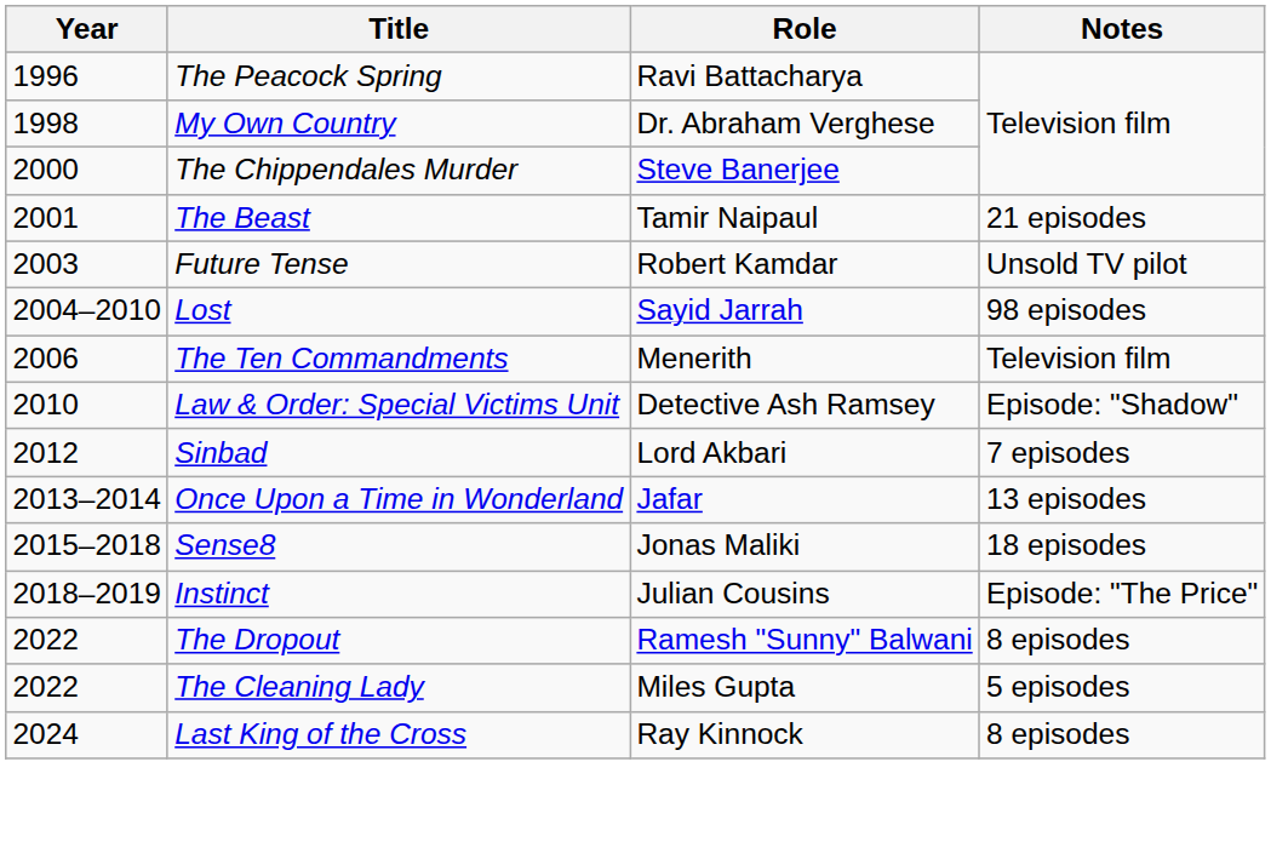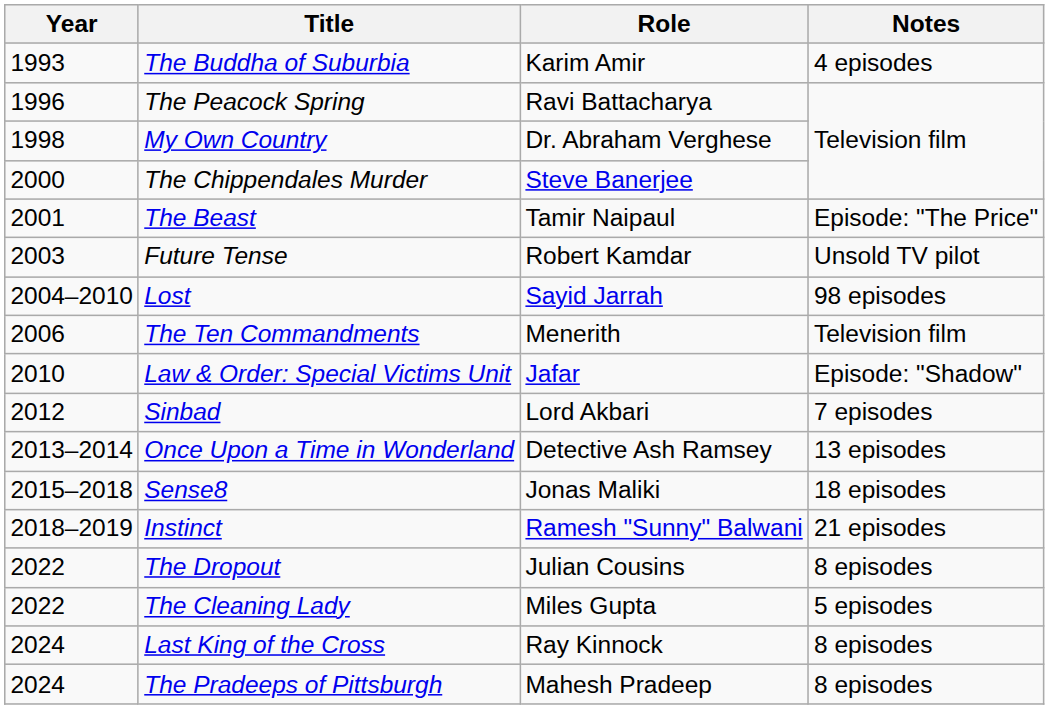 <table class="wikitable sortable">
 <tr>
 <th>Year</th>
 <th>Title</th>
 <th>Role</th>
 <th>Notes</th>
+</tr>
+<tr>
+<td>1993</td>
+<td><em><a href='#'>The Buddha of Suburbia</a></em></td>
+<td>Karim Amir</td>
+<td>4 episodes</td>
 </tr>
 <tr>
 <td>1996</td>
 <td><em>The Peacock Spring</em></td>
 <td>Ravi Battacharya</td>
 <td rowspan="3">Television film</td>
 </tr>
 <tr>
 <td>1998</td>
 <td><em><a href='#'>My Own Country</a></em></td>
 <td>Dr. Abraham Verghese</td>
 </tr>
 <tr>
 <td>2000</td>
 <td><em>The Chippendales Murder</em></td>
 <td><a href='#'>Steve Banerjee</a></td>
 </tr>
 <tr>
 <td>2001</td>
 <td><em><a href='#'>The Beast</a></em></td>
 <td>Tamir Naipaul</td>
-<td>21 episodes</td>
+<td>Episode: "The Price"</td>
 </tr>
 <tr>
 <td>2003</td>
 <td><em>Future Tense</em></td>
 <td>Robert Kamdar</td>
 <td>Unsold TV pilot</td>
 </tr>
 <tr>
 <td>2004–2010</td>
 <td><em><a href='#'>Lost</a></em></td>
 <td><a href='#'>Sayid Jarrah</a></td>
 <td>98 episodes</td>
 </tr>
 <tr>
 <td>2006</td>
 <td><em><a href='#'>The Ten Commandments</a></em></td>
 <td>Menerith</td>
 <td>Television film</td>
 </tr>
 <tr>
 <td>2010</td>
 <td><em><a href='#'>Law & Order: Special Victims Unit</a></em></td>
-<td>Detective Ash Ramsey</td>
+<td><a href='#'>Jafar</a></td>
 <td>Episode: "Shadow"</td>
 </tr>
 <tr>
 <td>2012</td>
 <td><em><a href='#'>Sinbad</a></em></td>
 <td>Lord Akbari</td>
 <td>7 episodes</td>
 </tr>
 <tr>
 <td>2013–2014</td>
 <td><em><a href='#'>Once Upon a Time in Wonderland</a></em></td>
-<td><a href='#'>Jafar</a></td>
+<td>Detective Ash Ramsey</td>
 <td>13 episodes</td>
 </tr>
 <tr>
 <td>2015–2018</td>
 <td><em><a href='#'>Sense8</a></em></td>
 <td>Jonas Maliki</td>
 <td>18 episodes</td>
 </tr>
 <tr>
 <td>2018–2019</td>
 <td><em><a href='#'>Instinct</a></em></td>
-<td>Julian Cousins</td>
-<td>Episode: "The Price"</td>
+<td><a href='#'>Ramesh "Sunny" Balwani</a></td>
+<td>21 episodes</td>
 </tr>
 <tr>
 <td>2022</td>
 <td><em><a href='#'>The Dropout</a></em></td>
-<td><a href='#'>Ramesh "Sunny" Balwani</a></td>
+<td>Julian Cousins</td>
 <td>8 episodes</td>
 </tr>
 <tr>
 <td>2022</td>
 <td><em><a href='#'>The Cleaning Lady</a></em></td>
 <td>Miles Gupta</td>
 <td>5 episodes</td>
 </tr>
 <tr>
 <td>2024</td>
 <td><em><a href='#'>Last King of the Cross</a></em></td>
 <td>Ray Kinnock</td>
 <td>8 episodes</td>
 </tr>
+<tr>
+<td>2024</td>
+<td><em><a href='#'>The Pradeeps of Pittsburgh</a></em></td>
+<td>Mahesh Pradeep</td>
+<td>8 episodes</td>
+</tr>
 </table>
